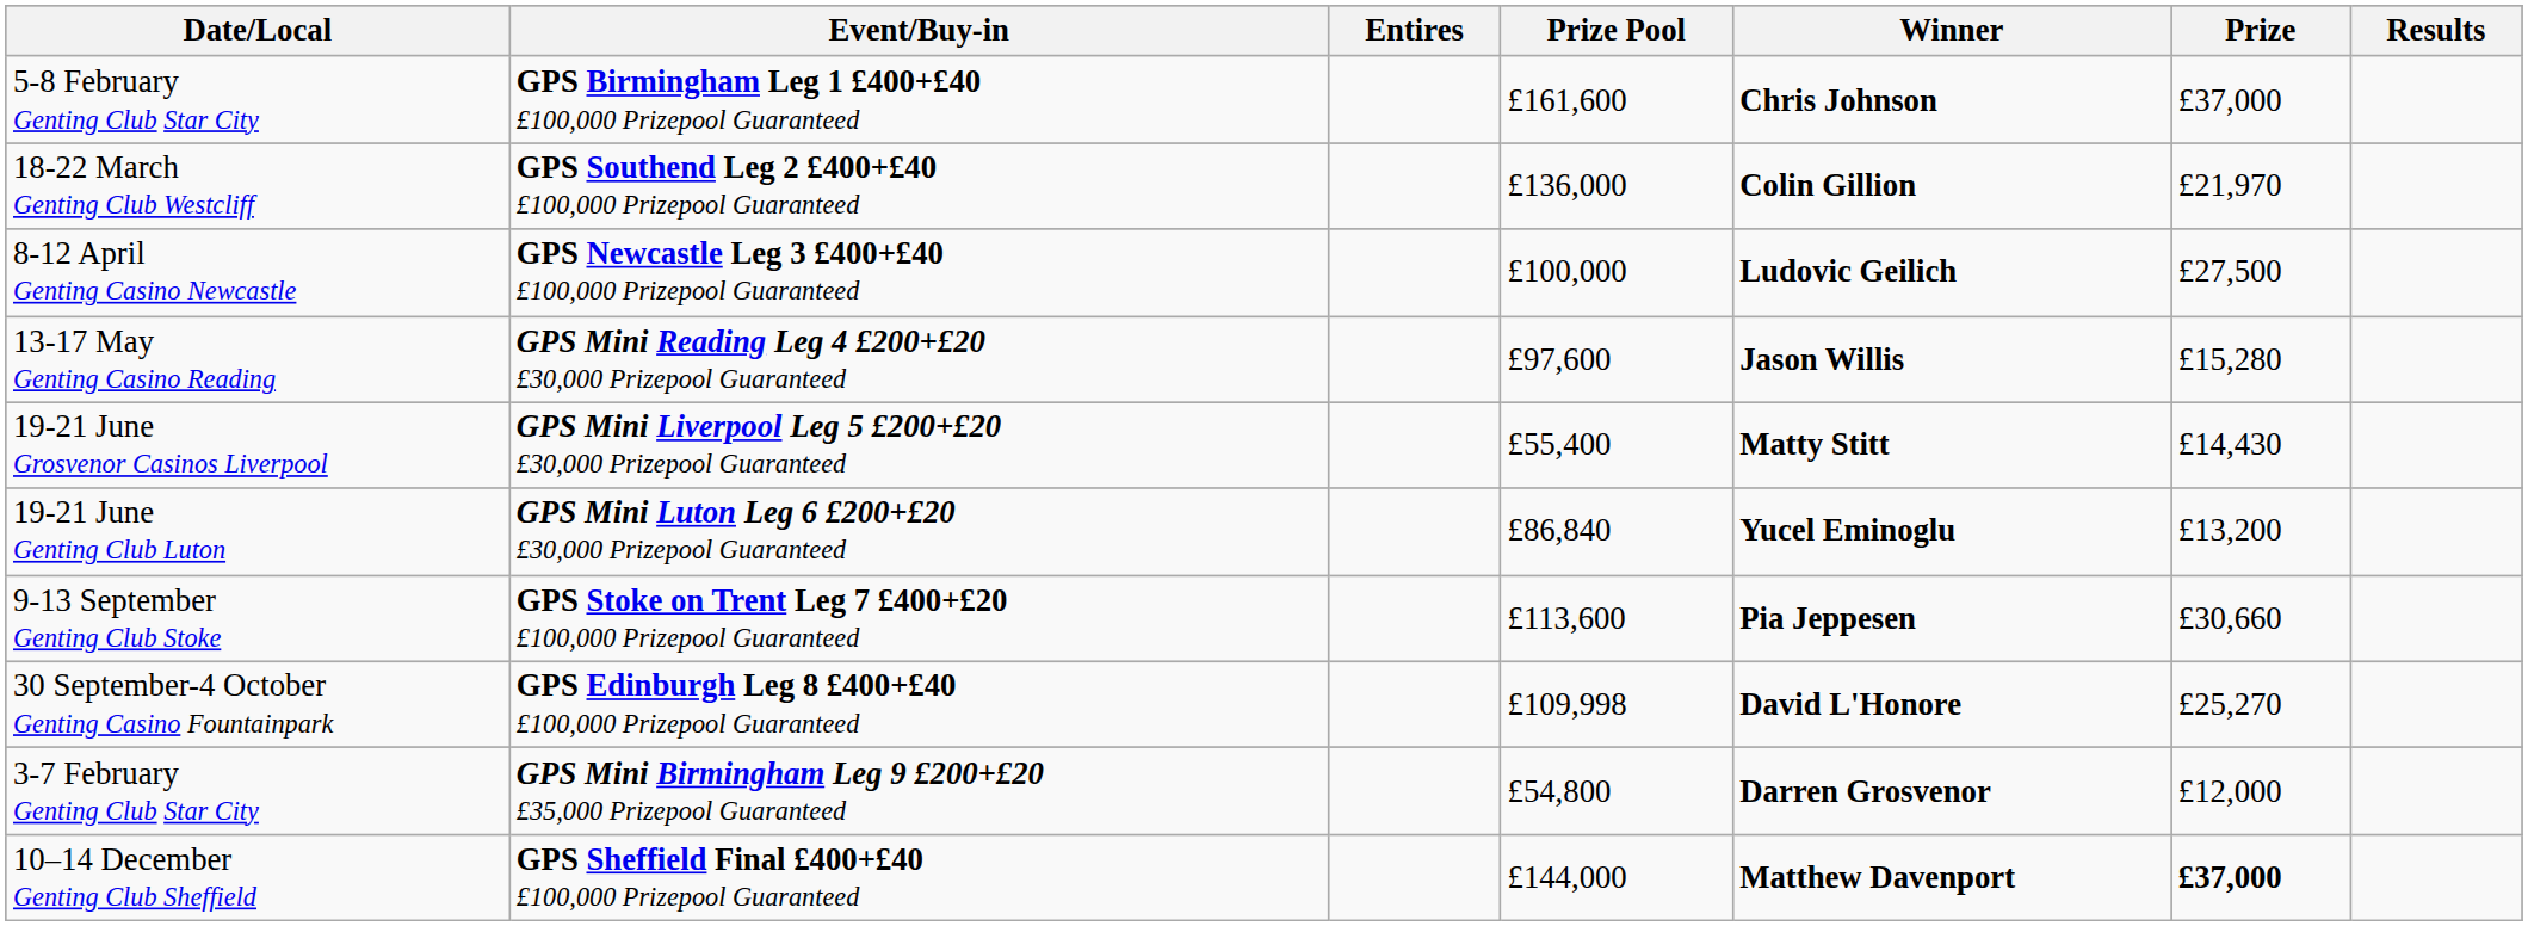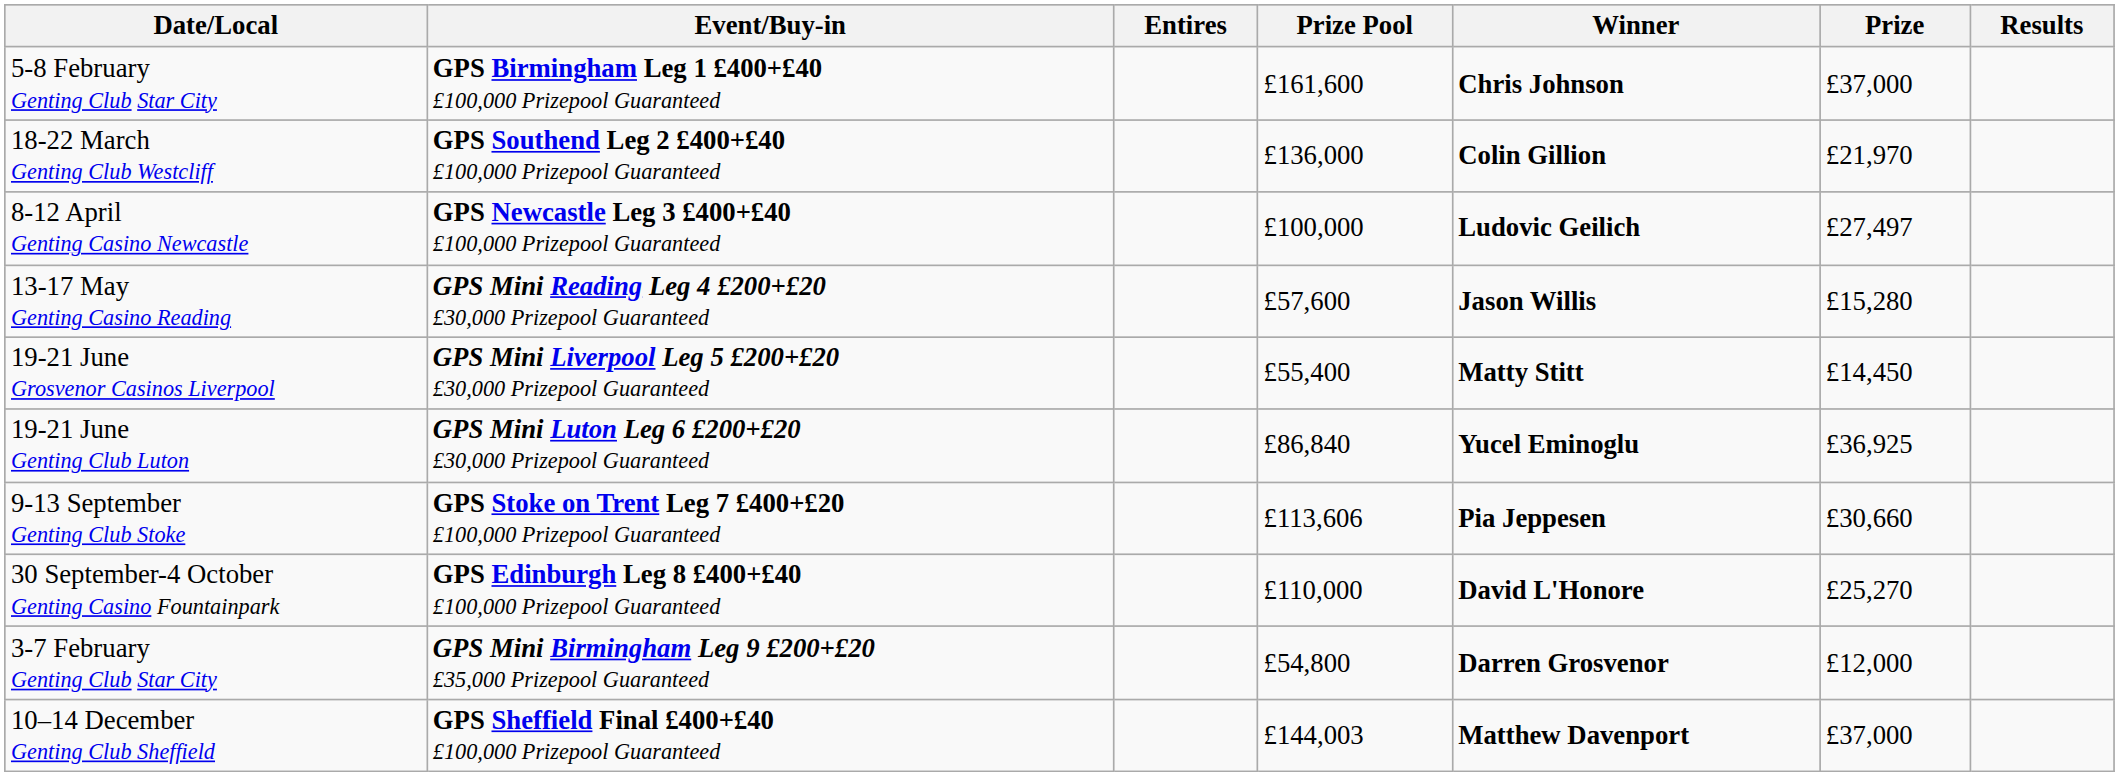 <table class="wikitable" width="100%">
 <tr>
 <th width="20%">Date/Local</th>
 <th !width="15%">Event/Buy-in</th>
 <th !width="10%">Entires</th>
 <th !width="10%">Prize Pool</th>
 <th !width="25%">Winner</th>
 <th !width="10%">Prize</th>
 <th !width="10%">Results</th>
 </tr>
 <tr>
 <td>5-8 February<br><small><em><a href='#'>Genting Club</a> <a href='#'>Star City</a></em></small></td>
 <td> <strong>GPS <a href='#'>Birmingham</a> Leg 1 £400+£40</strong><br><small><em>£100,000 Prizepool Guaranteed</em></small></td>
 <td></td>
 <td>£161,600</td>
 <td> <strong>Chris Johnson</strong></td>
 <td>£37,000</td>
 <td></td>
 </tr>
 <tr>
 <td>18-22 March<br><small><em><a href='#'>Genting Club Westcliff</a></em></small></td>
 <td> <strong>GPS <a href='#'>Southend</a> Leg 2 £400+£40</strong><br><small><em>£100,000 Prizepool Guaranteed</em></small></td>
 <td></td>
 <td>£136,000</td>
 <td> <strong>Colin Gillion</strong></td>
 <td>£21,970</td>
 <td></td>
 </tr>
 <tr>
 <td>8-12 April<br><small><em><a href='#'>Genting Casino Newcastle</a></em></small></td>
 <td> <strong>GPS <a href='#'>Newcastle</a> Leg 3 £400+£40</strong><br><small><em>£100,000 Prizepool Guaranteed</em></small></td>
 <td></td>
 <td>£100,000</td>
 <td> <strong>Ludovic Geilich</strong></td>
-<td>£27,500</td>
+<td>£27,497</td>
 <td></td>
 </tr>
 <tr>
 <td>13-17 May<br><small><em><a href='#'>Genting Casino Reading</a></em></small></td>
 <td> <strong><em>GPS Mini <a href='#'>Reading</a> Leg 4 £200+£20</em></strong><br><small><em>£30,000 Prizepool Guaranteed</em></small></td>
 <td></td>
-<td>£97,600</td>
+<td>£57,600</td>
 <td> <strong>Jason Willis</strong></td>
 <td>£15,280</td>
 <td></td>
 </tr>
 <tr>
 <td>19-21 June<br><small><em><a href='#'>Grosvenor Casinos Liverpool</a></em></small></td>
 <td> <strong><em>GPS Mini <a href='#'>Liverpool</a> Leg 5 £200+£20</em></strong><br><small><em>£30,000 Prizepool Guaranteed</em></small></td>
 <td></td>
 <td>£55,400</td>
 <td> <strong>Matty Stitt</strong></td>
-<td>£14,430</td>
+<td>£14,450</td>
 <td></td>
 </tr>
 <tr>
 <td>19-21 June<br><small><em><a href='#'>Genting Club Luton</a></em></small></td>
 <td> <strong><em>GPS Mini <a href='#'>Luton</a> Leg 6 £200+£20</em></strong><br><small><em>£30,000 Prizepool Guaranteed</em></small></td>
 <td></td>
 <td>£86,840</td>
 <td> <strong>Yucel Eminoglu</strong></td>
-<td>£13,200</td>
+<td>£36,925</td>
 <td></td>
 </tr>
 <tr>
 <td>9-13 September<br><small><em><a href='#'>Genting Club Stoke</a></em></small></td>
 <td> <strong>GPS <a href='#'>Stoke on Trent</a> Leg 7 £400+£20</strong><br><small><em>£100,000 Prizepool Guaranteed</em></small></td>
 <td></td>
-<td>£113,600</td>
+<td>£113,606</td>
 <td> <strong>Pia Jeppesen</strong></td>
 <td>£30,660</td>
 <td></td>
 </tr>
 <tr>
 <td>30 September-4 October<br><small><em><a href='#'>Genting Casino</a> Fountainpark</em></small></td>
 <td> <strong>GPS <a href='#'>Edinburgh</a> Leg 8 £400+£40</strong><br><small><em>£100,000 Prizepool Guaranteed</em></small></td>
 <td></td>
-<td>£109,998</td>
+<td>£110,000</td>
 <td> <strong>David L'Honore</strong></td>
 <td>£25,270</td>
 <td></td>
 </tr>
 <tr>
 <td>3-7 February<br><small><em><a href='#'>Genting Club</a> <a href='#'>Star City</a></em></small></td>
 <td> <strong><em>GPS Mini <a href='#'>Birmingham</a> Leg 9 £200+£20</em></strong><br><small><em>£35,000 Prizepool Guaranteed</em></small></td>
 <td></td>
 <td>£54,800</td>
 <td> <strong>Darren Grosvenor</strong></td>
 <td>£12,000</td>
 <td></td>
 </tr>
 <tr>
 <td>10–14 December<br><small><em><a href='#'>Genting Club Sheffield</a></em></small></td>
 <td> <strong>GPS <a href='#'>Sheffield</a> Final £400+£40</strong><br><small><em>£100,000 Prizepool Guaranteed</em></small></td>
 <td></td>
-<td>£144,000</td>
+<td>£144,003</td>
 <td> <strong>Matthew Davenport</strong></td>
-<td><strong>£37,000</strong></td>
+<td>£37,000</td>
 <td></td>
 </tr>
 </table>
